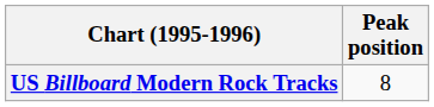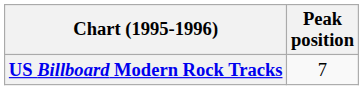 <table class="wikitable sortable plainrowheaders">
 <tr>
 <th>Chart (1995-1996)</th>
 <th>Peak<br>position</th>
 </tr>
 <tr>
 <th scope="row"><a href='#'>US <em>Billboard</em> Modern Rock Tracks</a></th>
-<td style="text-align:center;">8</td>
+<td style="text-align:center;">7</td>
 </tr>
 </table>
